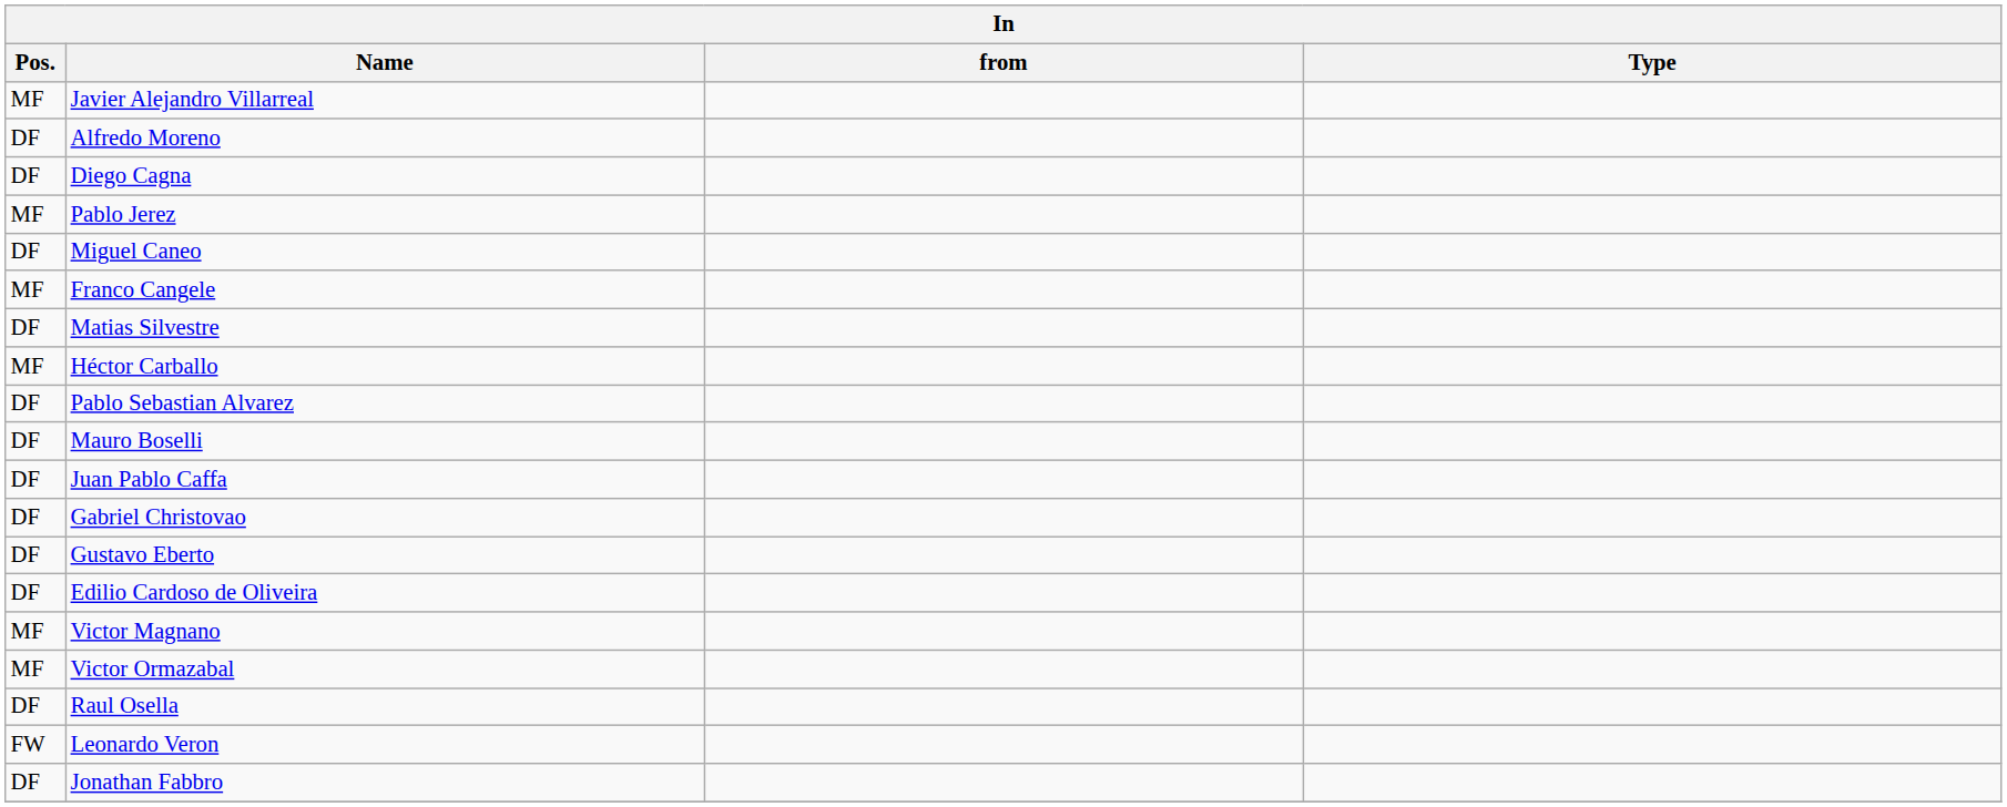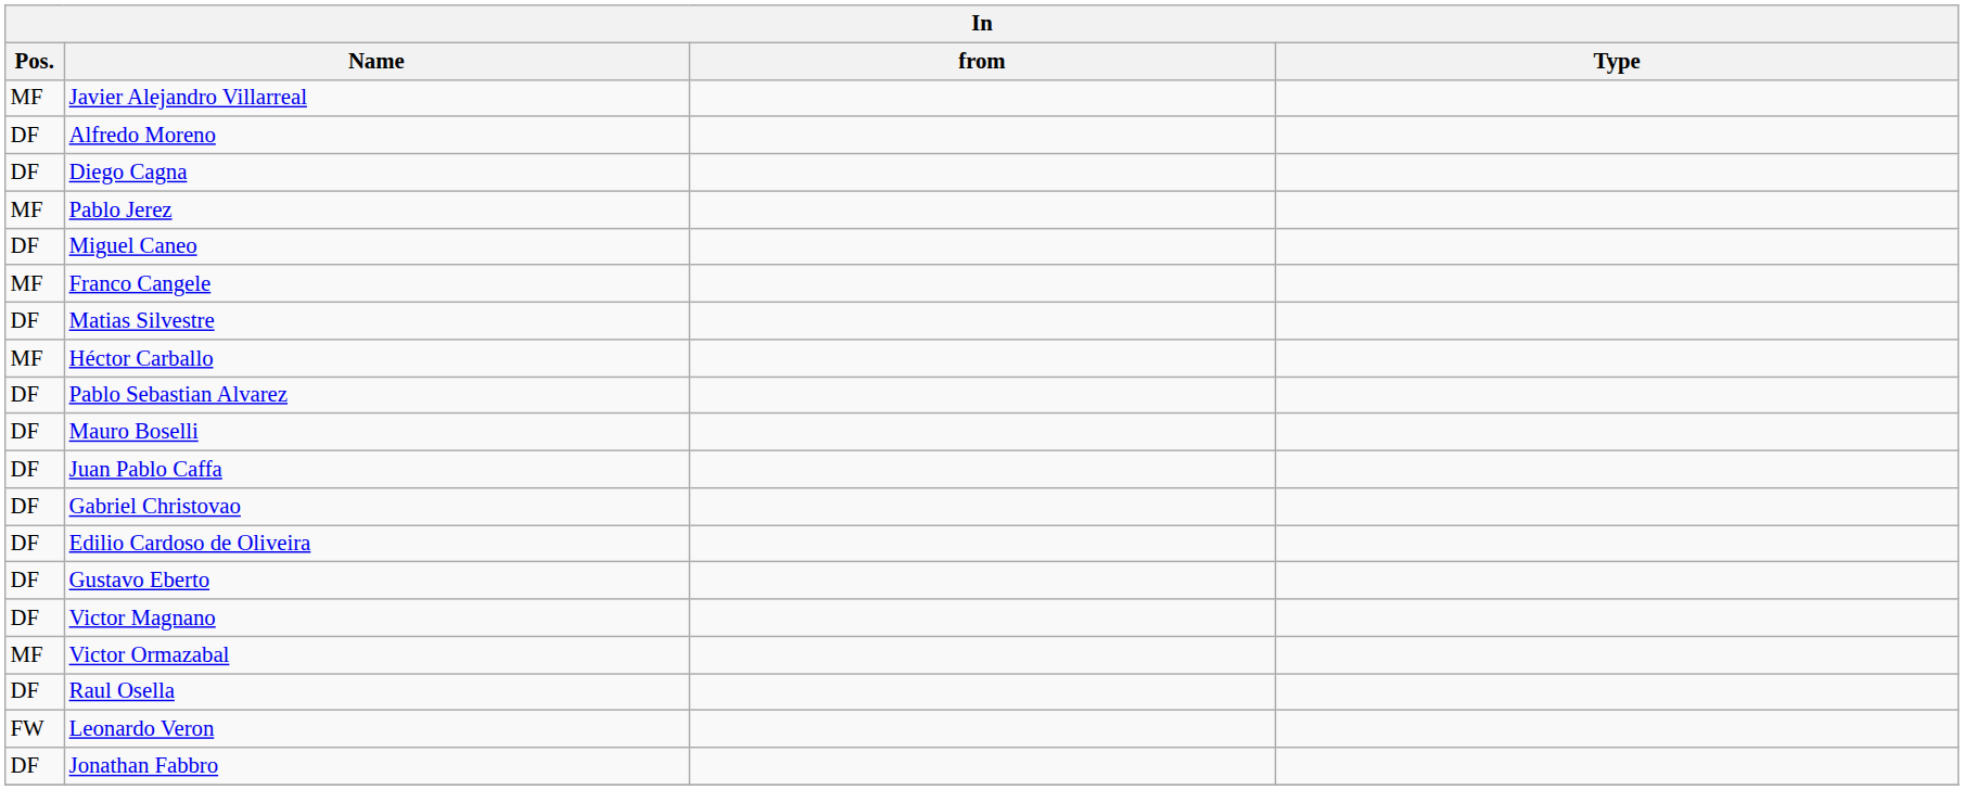 <table class="wikitable" style="font-size:90%;width:99%;">
 <tr>
 <th colspan="4">In</th>
 </tr>
 <tr>
 <th width=3%>Pos.</th>
 <th width=32%>Name</th>
 <th width=30%>from</th>
 <th width=35%>Type</th>
 </tr>
 <tr>
 <td>MF</td>
 <td><a href='#'>Javier Alejandro Villarreal</a></td>
 <td></td>
 <td></td>
 </tr>
 <tr>
 <td>DF</td>
 <td><a href='#'>Alfredo Moreno</a></td>
 <td></td>
 <td></td>
 </tr>
 <tr>
 <td>DF</td>
 <td><a href='#'>Diego Cagna</a></td>
 <td></td>
 <td></td>
 </tr>
 <tr>
 <td>MF</td>
 <td><a href='#'>Pablo Jerez</a></td>
 <td></td>
 <td></td>
 </tr>
 <tr>
 <td>DF</td>
 <td><a href='#'>Miguel Caneo</a></td>
 <td></td>
 <td></td>
 </tr>
 <tr>
 <td>MF</td>
 <td><a href='#'>Franco Cangele</a></td>
 <td></td>
 <td></td>
 </tr>
 <tr>
 <td>DF</td>
 <td><a href='#'>Matias Silvestre</a></td>
 <td></td>
 <td></td>
 </tr>
 <tr>
 <td>MF</td>
 <td><a href='#'>Héctor Carballo</a></td>
 <td></td>
 <td></td>
 </tr>
 <tr>
 <td>DF</td>
 <td><a href='#'>Pablo Sebastian Alvarez</a></td>
 <td></td>
 <td></td>
 </tr>
 <tr>
 <td>DF</td>
 <td><a href='#'>Mauro Boselli</a></td>
 <td></td>
 <td></td>
 </tr>
 <tr>
 <td>DF</td>
 <td><a href='#'>Juan Pablo Caffa</a></td>
 <td></td>
 <td></td>
 </tr>
 <tr>
 <td>DF</td>
 <td><a href='#'>Gabriel Christovao</a></td>
 <td></td>
 <td></td>
 </tr>
 <tr>
 <td>DF</td>
+<td><a href='#'>Edilio Cardoso de Oliveira</a></td>
+<td></td>
+<td></td>
+</tr>
+<tr>
+<td>DF</td>
 <td><a href='#'>Gustavo Eberto</a></td>
 <td></td>
 <td></td>
 </tr>
 <tr>
 <td>DF</td>
-<td><a href='#'>Edilio Cardoso de Oliveira</a></td>
-<td></td>
-<td></td>
-</tr>
-<tr>
-<td>MF</td>
 <td><a href='#'>Victor Magnano</a></td>
 <td></td>
 <td></td>
 </tr>
 <tr>
 <td>MF</td>
 <td><a href='#'>Victor Ormazabal</a></td>
 <td></td>
 <td></td>
 </tr>
 <tr>
 <td>DF</td>
 <td><a href='#'>Raul Osella</a></td>
 <td></td>
 <td></td>
 </tr>
 <tr>
 <td>FW</td>
 <td><a href='#'>Leonardo Veron</a></td>
 <td></td>
 <td></td>
 </tr>
 <tr>
 <td>DF</td>
 <td><a href='#'>Jonathan Fabbro</a></td>
 <td></td>
 <td></td>
 </tr>
 <tr>
 </tr>
 </table>
